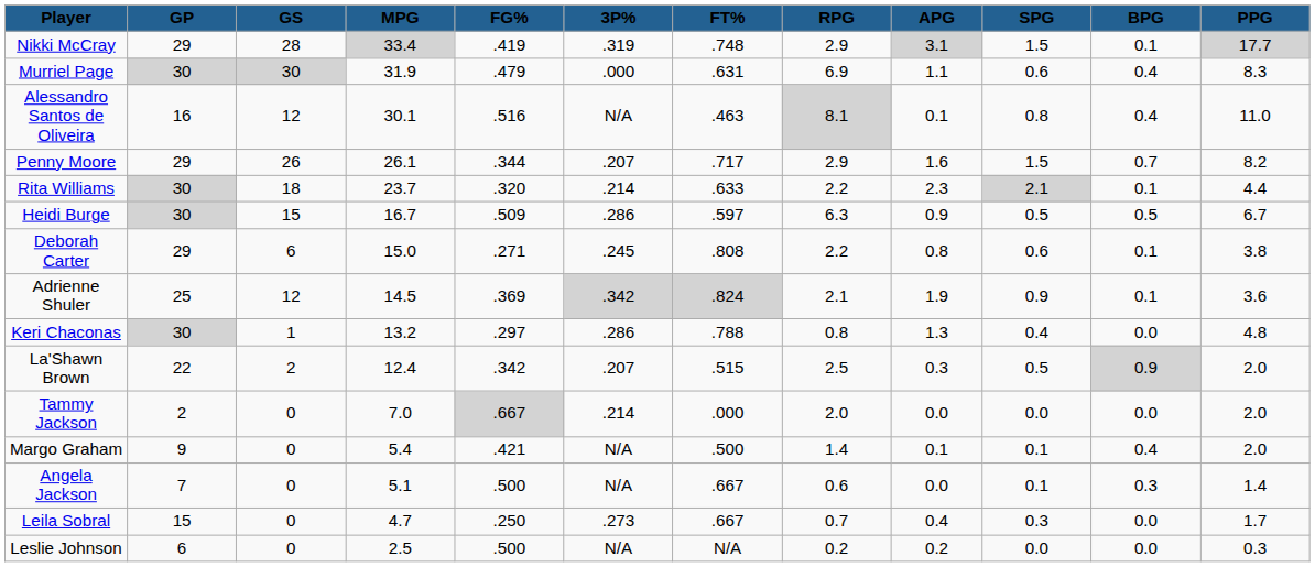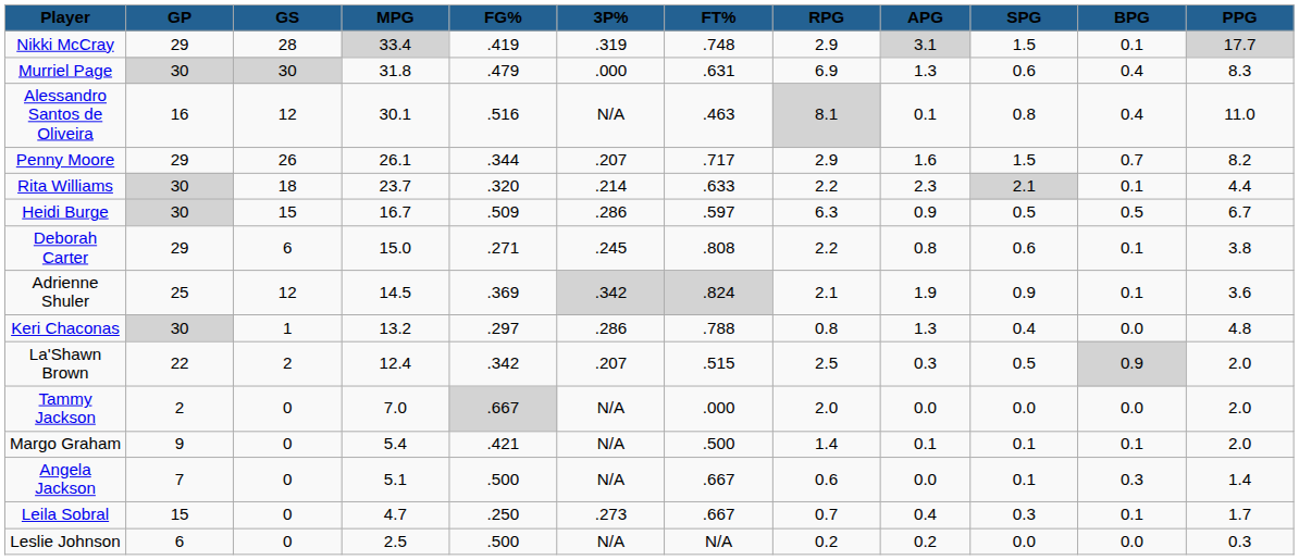 <table class="wikitable sortable" style="text-align:center;">
 <tr>
 <th style="background: #236192" width="6%"><span>Player</span></th>
 <th style="background: #236192" width="6%"><span>GP</span></th>
 <th style="background: #236192" width="6%"><span>GS</span></th>
 <th style="background: #236192" width="6%"><span>MPG</span></th>
 <th style="background: #236192" width="6%"><span>FG%</span></th>
 <th style="background: #236192" width="6%"><span>3P%</span></th>
 <th style="background: #236192" width="6%"><span>FT%</span></th>
 <th style="background: #236192" width="6%"><span>RPG</span></th>
 <th style="background: #236192" width="5%"><span>APG</span></th>
 <th style="background: #236192" width="6%"><span>SPG</span></th>
 <th style="background: #236192" width="6%"><span>BPG</span></th>
 <th style="background: #236192" width="6%"><span>PPG</span></th>
 </tr>
 <tr>
 <td><a href='#'>Nikki McCray</a></td>
 <td>29</td>
 <td>28</td>
 <td style="background:#D3D3D3;">33.4</td>
 <td>.419</td>
 <td>.319</td>
 <td>.748</td>
 <td>2.9</td>
 <td style="background:#D3D3D3;">3.1</td>
 <td>1.5</td>
 <td>0.1</td>
 <td style="background:#D3D3D3;">17.7</td>
 </tr>
 <tr>
 <td><a href='#'>Murriel Page</a></td>
 <td style="background:#D3D3D3;">30</td>
 <td style="background:#D3D3D3;">30</td>
-<td>31.9</td>
+<td>31.8</td>
 <td>.479</td>
 <td>.000</td>
 <td>.631</td>
 <td>6.9</td>
-<td>1.1</td>
+<td>1.3</td>
 <td>0.6</td>
 <td>0.4</td>
 <td>8.3</td>
 </tr>
 <tr>
 <td><a href='#'>Alessandro Santos de Oliveira</a></td>
 <td>16</td>
 <td>12</td>
 <td>30.1</td>
 <td>.516</td>
 <td>N/A</td>
 <td>.463</td>
 <td style="background:#D3D3D3;">8.1</td>
 <td>0.1</td>
 <td>0.8</td>
 <td>0.4</td>
 <td>11.0</td>
 </tr>
 <tr>
 <td><a href='#'>Penny Moore</a></td>
 <td>29</td>
 <td>26</td>
 <td>26.1</td>
 <td>.344</td>
 <td>.207</td>
 <td>.717</td>
 <td>2.9</td>
 <td>1.6</td>
 <td>1.5</td>
 <td>0.7</td>
 <td>8.2</td>
 </tr>
 <tr>
 <td><a href='#'>Rita Williams</a></td>
 <td style="background:#D3D3D3;">30</td>
 <td>18</td>
 <td>23.7</td>
 <td>.320</td>
 <td>.214</td>
 <td>.633</td>
 <td>2.2</td>
 <td>2.3</td>
 <td style="background:#D3D3D3;">2.1</td>
 <td>0.1</td>
 <td>4.4</td>
 </tr>
 <tr>
 <td><a href='#'>Heidi Burge</a></td>
 <td style="background:#D3D3D3;">30</td>
 <td>15</td>
 <td>16.7</td>
 <td>.509</td>
 <td>.286</td>
 <td>.597</td>
 <td>6.3</td>
 <td>0.9</td>
 <td>0.5</td>
 <td>0.5</td>
 <td>6.7</td>
 </tr>
 <tr>
 <td><a href='#'>Deborah Carter</a></td>
 <td>29</td>
 <td>6</td>
 <td>15.0</td>
 <td>.271</td>
 <td>.245</td>
 <td>.808</td>
 <td>2.2</td>
 <td>0.8</td>
 <td>0.6</td>
 <td>0.1</td>
 <td>3.8</td>
 </tr>
 <tr>
 <td>Adrienne Shuler</td>
 <td>25</td>
 <td>12</td>
 <td>14.5</td>
 <td>.369</td>
 <td style="background:#D3D3D3;">.342</td>
 <td style="background:#D3D3D3;">.824</td>
 <td>2.1</td>
 <td>1.9</td>
 <td>0.9</td>
 <td>0.1</td>
 <td>3.6</td>
 </tr>
 <tr>
 <td><a href='#'>Keri Chaconas</a></td>
 <td style="background:#D3D3D3;">30</td>
 <td>1</td>
 <td>13.2</td>
 <td>.297</td>
 <td>.286</td>
 <td>.788</td>
 <td>0.8</td>
 <td>1.3</td>
 <td>0.4</td>
 <td>0.0</td>
 <td>4.8</td>
 </tr>
 <tr>
 <td>La'Shawn Brown</td>
 <td>22</td>
 <td>2</td>
 <td>12.4</td>
 <td>.342</td>
 <td>.207</td>
 <td>.515</td>
 <td>2.5</td>
 <td>0.3</td>
 <td>0.5</td>
 <td style="background:#D3D3D3;">0.9</td>
 <td>2.0</td>
 </tr>
 <tr>
 <td><a href='#'>Tammy Jackson</a></td>
 <td>2</td>
 <td>0</td>
 <td>7.0</td>
 <td style="background:#D3D3D3;">.667</td>
-<td>.214</td>
+<td>N/A</td>
 <td>.000</td>
 <td>2.0</td>
 <td>0.0</td>
 <td>0.0</td>
 <td>0.0</td>
 <td>2.0</td>
 </tr>
 <tr>
 <td>Margo Graham</td>
 <td>9</td>
 <td>0</td>
 <td>5.4</td>
 <td>.421</td>
 <td>N/A</td>
 <td>.500</td>
 <td>1.4</td>
 <td>0.1</td>
 <td>0.1</td>
-<td>0.4</td>
+<td>0.1</td>
 <td>2.0</td>
 </tr>
 <tr>
 <td><a href='#'>Angela Jackson</a></td>
 <td>7</td>
 <td>0</td>
 <td>5.1</td>
 <td>.500</td>
 <td>N/A</td>
 <td>.667</td>
 <td>0.6</td>
 <td>0.0</td>
 <td>0.1</td>
 <td>0.3</td>
 <td>1.4</td>
 </tr>
 <tr>
 <td><a href='#'>Leila Sobral</a></td>
 <td>15</td>
 <td>0</td>
 <td>4.7</td>
 <td>.250</td>
 <td>.273</td>
 <td>.667</td>
 <td>0.7</td>
 <td>0.4</td>
 <td>0.3</td>
-<td>0.0</td>
+<td>0.1</td>
 <td>1.7</td>
 </tr>
 <tr>
 <td>Leslie Johnson</td>
 <td>6</td>
 <td>0</td>
 <td>2.5</td>
 <td>.500</td>
 <td>N/A</td>
 <td>N/A</td>
 <td>0.2</td>
 <td>0.2</td>
 <td>0.0</td>
 <td>0.0</td>
 <td>0.3</td>
 </tr>
 </table>
